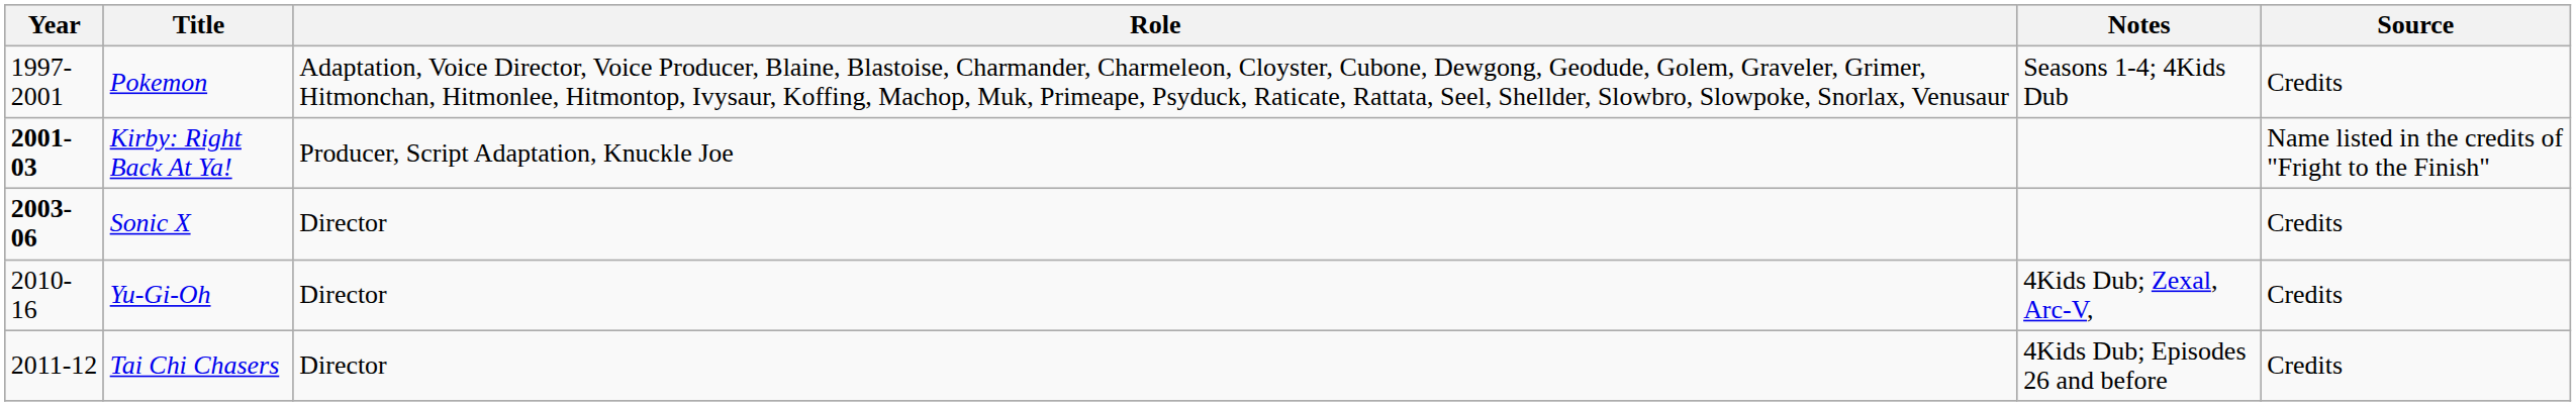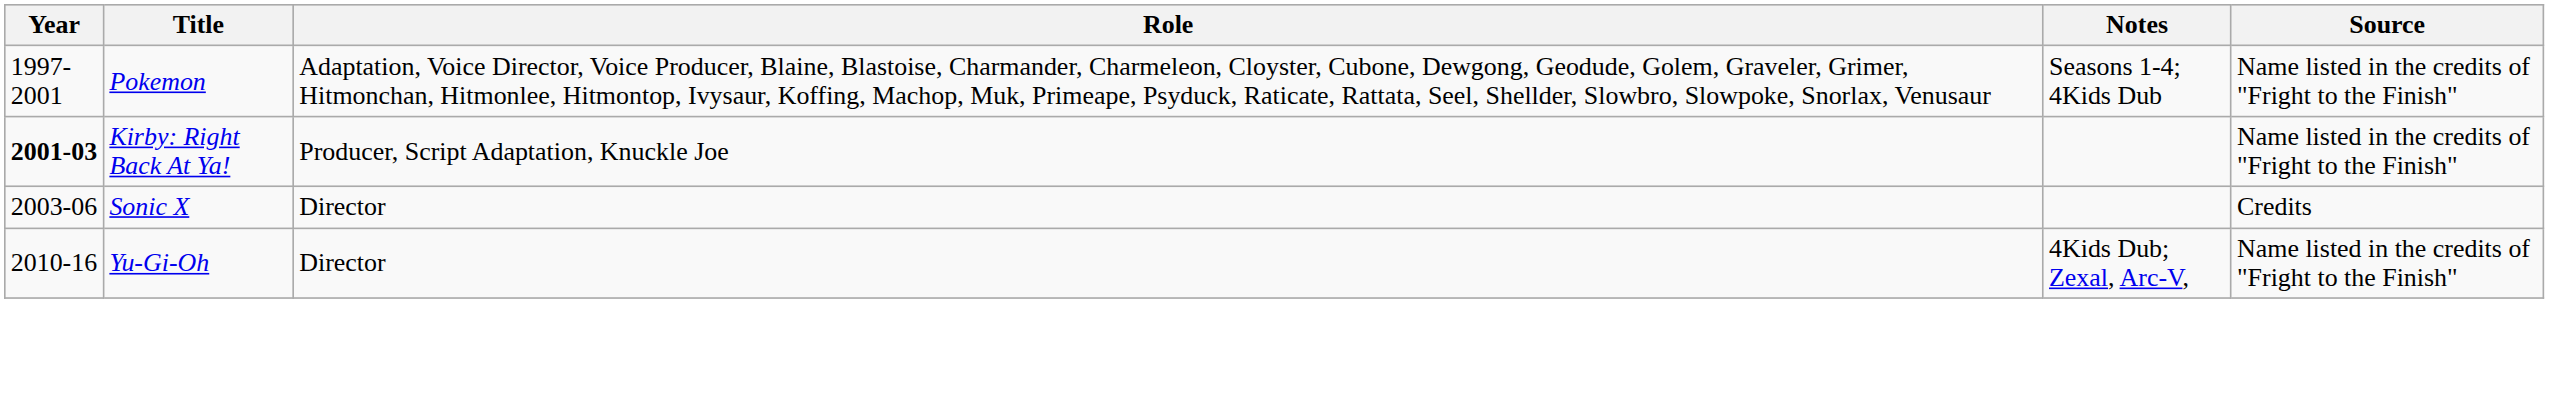 <table class="wikitable">
 <tr>
 <th>Year</th>
 <th>Title</th>
 <th>Role</th>
 <th>Notes</th>
 <th>Source</th>
 </tr>
 <tr>
 <td>1997-2001</td>
 <td><a href='#'><em>Pokemon</em></a></td>
 <td>Adaptation, Voice Director, Voice Producer, Blaine, Blastoise, Charmander, Charmeleon, Cloyster, Cubone,  Dewgong, Geodude, Golem, Graveler, Grimer, Hitmonchan, Hitmonlee, Hitmontop, Ivysaur, Koffing, Machop, Muk, Primeape, Psyduck, Raticate, Rattata, Seel, Shellder, Slowbro, Slowpoke, Snorlax, Venusaur</td>
 <td>Seasons 1-4; 4Kids Dub</td>
-<td>Credits</td>
+<td>Name listed in the credits of "Fright to the Finish"</td>
 </tr>
 <tr>
 <td><strong>2001-03</strong></td>
 <td><a href='#'><em>Kirby: Right Back At Ya!</em></a></td>
 <td>Producer, Script Adaptation, Knuckle Joe</td>
 <td></td>
 <td>Name listed in the credits of "Fright to the Finish"</td>
 </tr>
 <tr>
-<td><strong>2003-06</strong></td>
+<td>2003-06</td>
 <td><em><a href='#'>Sonic X</a></em></td>
 <td>Director</td>
 <td></td>
 <td>Credits</td>
 </tr>
 <tr>
 <td>2010-16</td>
 <td><a href='#'><em>Yu-Gi-Oh</em></a></td>
 <td>Director</td>
 <td>4Kids Dub; <a href='#'>Zexal</a>, <a href='#'>Arc-V</a>,</td>
-<td>Credits</td>
-</tr>
-<tr>
-<td>2011-12</td>
-<td><em><a href='#'>Tai Chi Chasers</a></em></td>
-<td>Director</td>
-<td>4Kids Dub; Episodes 26 and before</td>
-<td>Credits</td>
+<td>Name listed in the credits of "Fright to the Finish"</td>
 </tr>
 </table>
